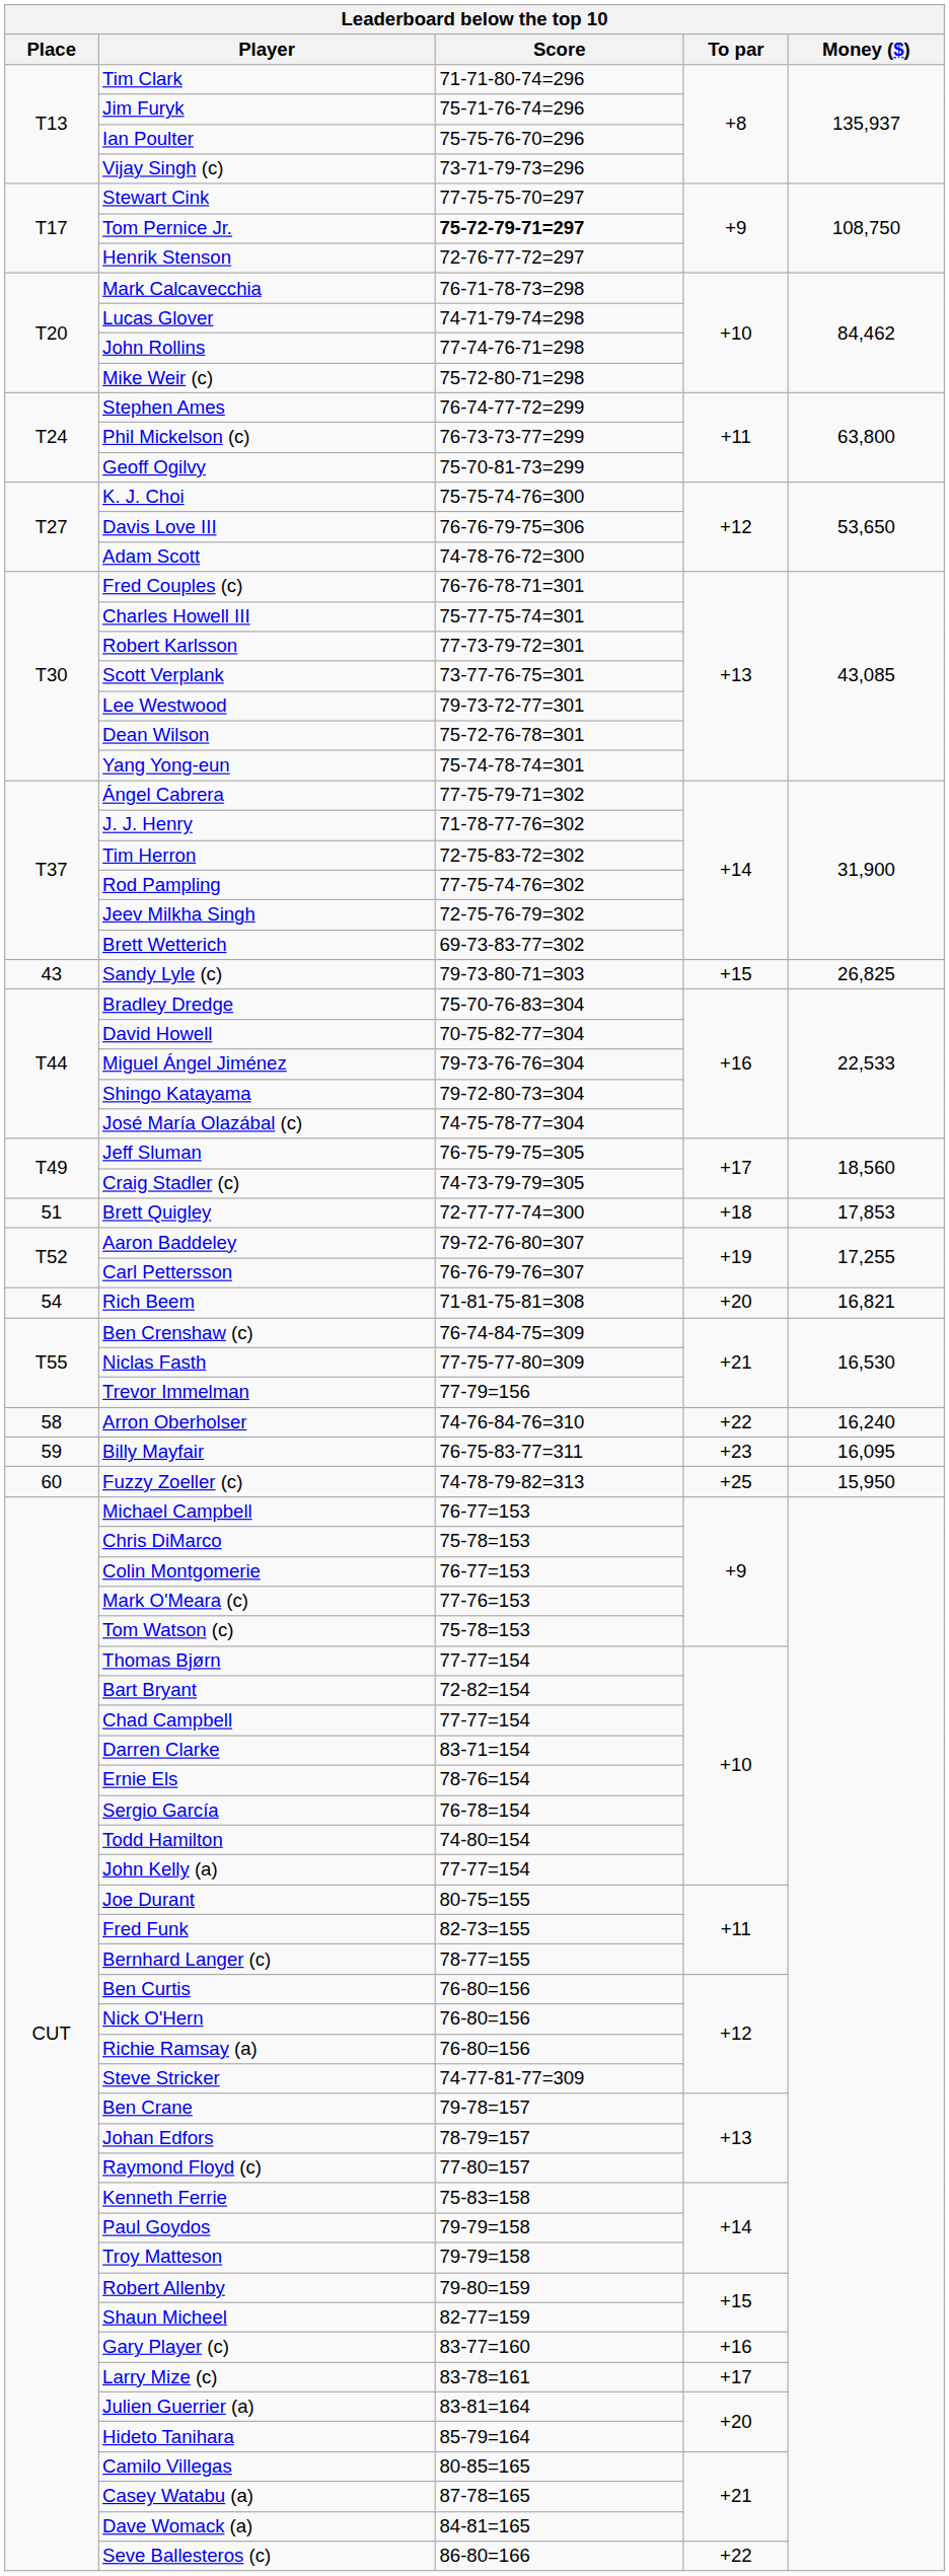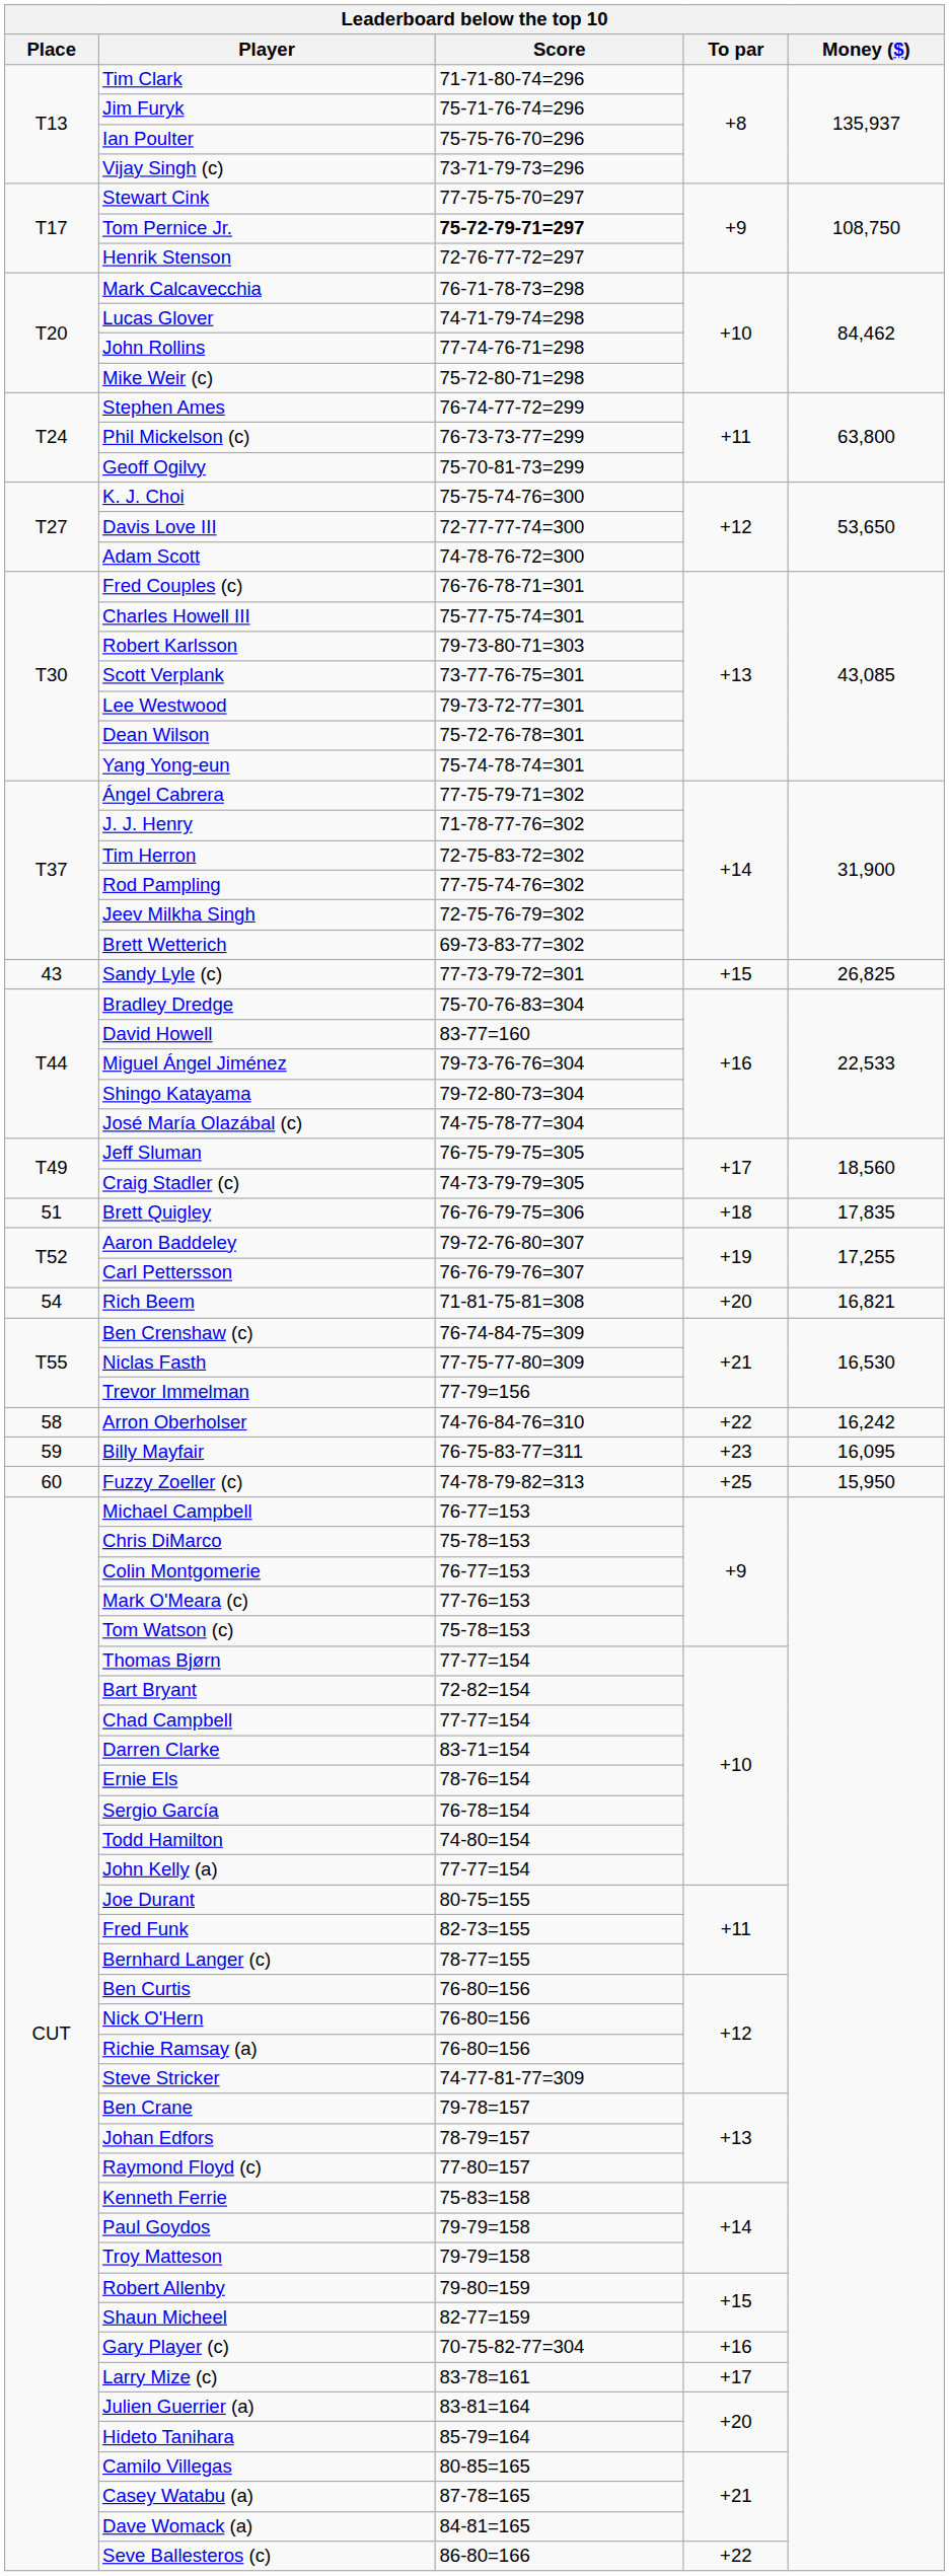 <table class="collapsible collapsed wikitable" style="width:50em;margin-top:-1px;">
 <tr>
 <th scope="col" colspan="6">Leaderboard below the top 10</th>
 </tr>
 <tr>
 <th>Place</th>
 <th>Player</th>
 <th>Score</th>
 <th>To par</th>
 <th>Money (<a href='#'>$</a>)</th>
 </tr>
 <tr>
 <td rowspan=4 align=center>T13</td>
 <td> <a href='#'>Tim Clark</a></td>
 <td>71-71-80-74=296</td>
 <td rowspan=4 align=center>+8</td>
 <td rowspan=4 align=center>135,937</td>
 </tr>
 <tr>
 <td> <a href='#'>Jim Furyk</a></td>
 <td>75-71-76-74=296</td>
 </tr>
 <tr>
 <td> <a href='#'>Ian Poulter</a></td>
 <td>75-75-76-70=296</td>
 </tr>
 <tr>
 <td> <a href='#'>Vijay Singh</a> (c)</td>
 <td>73-71-79-73=296</td>
 </tr>
 <tr>
 <td rowspan=3 align=center>T17</td>
 <td> <a href='#'>Stewart Cink</a></td>
 <td>77-75-75-70=297</td>
 <td rowspan=3 align=center>+9</td>
 <td rowspan=3 align=center>108,750</td>
 </tr>
 <tr>
 <td> <a href='#'>Tom Pernice Jr.</a></td>
 <td><strong>75-72-79-71=297</strong></td>
 </tr>
 <tr>
 <td> <a href='#'>Henrik Stenson</a></td>
 <td>72-76-77-72=297</td>
 </tr>
 <tr>
 <td rowspan=4 align=center>T20</td>
 <td> <a href='#'>Mark Calcavecchia</a></td>
 <td>76-71-78-73=298</td>
 <td rowspan=4 align=center>+10</td>
 <td rowspan=4 align=center>84,462</td>
 </tr>
 <tr>
 <td> <a href='#'>Lucas Glover</a></td>
 <td>74-71-79-74=298</td>
 </tr>
 <tr>
 <td> <a href='#'>John Rollins</a></td>
 <td>77-74-76-71=298</td>
 </tr>
 <tr>
 <td> <a href='#'>Mike Weir</a> (c)</td>
 <td>75-72-80-71=298</td>
 </tr>
 <tr>
 <td rowspan=3 align=center>T24</td>
 <td> <a href='#'>Stephen Ames</a></td>
 <td>76-74-77-72=299</td>
 <td rowspan=3 align=center>+11</td>
 <td rowspan=3 align=center>63,800</td>
 </tr>
 <tr>
 <td> <a href='#'>Phil Mickelson</a> (c)</td>
 <td>76-73-73-77=299</td>
 </tr>
 <tr>
 <td> <a href='#'>Geoff Ogilvy</a></td>
 <td>75-70-81-73=299</td>
 </tr>
 <tr>
 <td rowspan=3 align=center>T27</td>
 <td> <a href='#'>K. J. Choi</a></td>
 <td>75-75-74-76=300</td>
 <td rowspan=3 align=center>+12</td>
 <td rowspan=3 align=center>53,650</td>
 </tr>
 <tr>
 <td> <a href='#'>Davis Love III</a></td>
-<td>76-76-79-75=306</td>
+<td>72-77-77-74=300</td>
 </tr>
 <tr>
 <td> <a href='#'>Adam Scott</a></td>
 <td>74-78-76-72=300</td>
 </tr>
 <tr>
 <td rowspan=7 align=center>T30</td>
 <td> <a href='#'>Fred Couples</a> (c)</td>
 <td>76-76-78-71=301</td>
 <td rowspan=7 align=center>+13</td>
 <td rowspan=7 align=center>43,085</td>
 </tr>
 <tr>
 <td> <a href='#'>Charles Howell III</a></td>
 <td>75-77-75-74=301</td>
 </tr>
 <tr>
 <td> <a href='#'>Robert Karlsson</a></td>
-<td>77-73-79-72=301</td>
+<td>79-73-80-71=303</td>
 </tr>
 <tr>
 <td> <a href='#'>Scott Verplank</a></td>
 <td>73-77-76-75=301</td>
 </tr>
 <tr>
 <td> <a href='#'>Lee Westwood</a></td>
 <td>79-73-72-77=301</td>
 </tr>
 <tr>
 <td> <a href='#'>Dean Wilson</a></td>
 <td>75-72-76-78=301</td>
 </tr>
 <tr>
 <td> <a href='#'>Yang Yong-eun</a></td>
 <td>75-74-78-74=301</td>
 </tr>
 <tr>
 <td rowspan=6 align=center>T37</td>
 <td> <a href='#'>Ángel Cabrera</a></td>
 <td>77-75-79-71=302</td>
 <td rowspan=6 align=center>+14</td>
 <td rowspan=6 align=center>31,900</td>
 </tr>
 <tr>
 <td> <a href='#'>J. J. Henry</a></td>
 <td>71-78-77-76=302</td>
 </tr>
 <tr>
 <td> <a href='#'>Tim Herron</a></td>
 <td>72-75-83-72=302</td>
 </tr>
 <tr>
 <td> <a href='#'>Rod Pampling</a></td>
 <td>77-75-74-76=302</td>
 </tr>
 <tr>
 <td> <a href='#'>Jeev Milkha Singh</a></td>
 <td>72-75-76-79=302</td>
 </tr>
 <tr>
 <td> <a href='#'>Brett Wetterich</a></td>
 <td>69-73-83-77=302</td>
 </tr>
 <tr>
 <td align=center>43</td>
 <td> <a href='#'>Sandy Lyle</a> (c)</td>
-<td>79-73-80-71=303</td>
+<td>77-73-79-72=301</td>
 <td align=center>+15</td>
 <td align=center>26,825</td>
 </tr>
 <tr>
 <td rowspan=5 align=center>T44</td>
 <td> <a href='#'>Bradley Dredge</a></td>
 <td>75-70-76-83=304</td>
 <td rowspan=5 align=center>+16</td>
 <td rowspan=5 align=center>22,533</td>
 </tr>
 <tr>
 <td> <a href='#'>David Howell</a></td>
-<td>70-75-82-77=304</td>
+<td>83-77=160</td>
 </tr>
 <tr>
 <td> <a href='#'>Miguel Ángel Jiménez</a></td>
 <td>79-73-76-76=304</td>
 </tr>
 <tr>
 <td> <a href='#'>Shingo Katayama</a></td>
 <td>79-72-80-73=304</td>
 </tr>
 <tr>
 <td> <a href='#'>José María Olazábal</a> (c)</td>
 <td>74-75-78-77=304</td>
 </tr>
 <tr>
 <td rowspan=2 align=center>T49</td>
 <td> <a href='#'>Jeff Sluman</a></td>
 <td>76-75-79-75=305</td>
 <td rowspan=2 align=center>+17</td>
 <td rowspan=2 align=center>18,560</td>
 </tr>
 <tr>
 <td> <a href='#'>Craig Stadler</a> (c)</td>
 <td>74-73-79-79=305</td>
 </tr>
 <tr>
 <td align=center>51</td>
 <td> <a href='#'>Brett Quigley</a></td>
-<td>72-77-77-74=300</td>
+<td>76-76-79-75=306</td>
 <td align=center>+18</td>
-<td align=center>17,853</td>
+<td align=center>17,835</td>
 </tr>
 <tr>
 <td rowspan=2 align=center>T52</td>
 <td> <a href='#'>Aaron Baddeley</a></td>
 <td>79-72-76-80=307</td>
 <td rowspan=2 align=center>+19</td>
 <td rowspan=2 align=center>17,255</td>
 </tr>
 <tr>
 <td> <a href='#'>Carl Pettersson</a></td>
 <td>76-76-79-76=307</td>
 </tr>
 <tr>
 <td align=center>54</td>
 <td> <a href='#'>Rich Beem</a></td>
 <td>71-81-75-81=308</td>
 <td align=center>+20</td>
 <td align=center>16,821</td>
 </tr>
 <tr>
 <td rowspan=3 align=center>T55</td>
 <td> <a href='#'>Ben Crenshaw</a> (c)</td>
 <td>76-74-84-75=309</td>
 <td rowspan=3 align=center>+21</td>
 <td rowspan=3 align=center>16,530</td>
 </tr>
 <tr>
 <td> <a href='#'>Niclas Fasth</a></td>
 <td>77-75-77-80=309</td>
 </tr>
 <tr>
 <td> <a href='#'>Trevor Immelman</a></td>
 <td>77-79=156</td>
 </tr>
 <tr>
 <td align=center>58</td>
 <td> <a href='#'>Arron Oberholser</a></td>
 <td>74-76-84-76=310</td>
 <td align=center>+22</td>
-<td align=center>16,240</td>
+<td align=center>16,242</td>
 </tr>
 <tr>
 <td align=center>59</td>
 <td> <a href='#'>Billy Mayfair</a></td>
 <td>76-75-83-77=311</td>
 <td align=center>+23</td>
 <td align=center>16,095</td>
 </tr>
 <tr>
 <td align=center>60</td>
 <td> <a href='#'>Fuzzy Zoeller</a> (c)</td>
 <td>74-78-79-82=313</td>
 <td align=center>+25</td>
 <td align=center>15,950</td>
 </tr>
 <tr>
 <td rowspan=36 align=center>CUT</td>
 <td> <a href='#'>Michael Campbell</a></td>
 <td>76-77=153</td>
 <td rowspan=5 align=center>+9</td>
 <td rowspan=36 align=center></td>
 </tr>
 <tr>
 <td> <a href='#'>Chris DiMarco</a></td>
 <td>75-78=153</td>
 </tr>
 <tr>
 <td> <a href='#'>Colin Montgomerie</a></td>
 <td>76-77=153</td>
 </tr>
 <tr>
 <td> <a href='#'>Mark O'Meara</a> (c)</td>
 <td>77-76=153</td>
 </tr>
 <tr>
 <td> <a href='#'>Tom Watson</a> (c)</td>
 <td>75-78=153</td>
 </tr>
 <tr>
 <td> <a href='#'>Thomas Bjørn</a></td>
 <td>77-77=154</td>
 <td rowspan=8 align=center>+10</td>
 </tr>
 <tr>
 <td> <a href='#'>Bart Bryant</a></td>
 <td>72-82=154</td>
 </tr>
 <tr>
 <td> <a href='#'>Chad Campbell</a></td>
 <td>77-77=154</td>
 </tr>
 <tr>
 <td> <a href='#'>Darren Clarke</a></td>
 <td>83-71=154</td>
 </tr>
 <tr>
 <td> <a href='#'>Ernie Els</a></td>
 <td>78-76=154</td>
 </tr>
 <tr>
 <td> <a href='#'>Sergio García</a></td>
 <td>76-78=154</td>
 </tr>
 <tr>
 <td> <a href='#'>Todd Hamilton</a></td>
 <td>74-80=154</td>
 </tr>
 <tr>
 <td> <a href='#'>John Kelly</a> (a)</td>
 <td>77-77=154</td>
 </tr>
 <tr>
 <td> <a href='#'>Joe Durant</a></td>
 <td>80-75=155</td>
 <td rowspan=3 align=center>+11</td>
 </tr>
 <tr>
 <td> <a href='#'>Fred Funk</a></td>
 <td>82-73=155</td>
 </tr>
 <tr>
 <td> <a href='#'>Bernhard Langer</a> (c)</td>
 <td>78-77=155</td>
 </tr>
 <tr>
 <td> <a href='#'>Ben Curtis</a></td>
 <td>76-80=156</td>
 <td rowspan=4 align=center>+12</td>
 </tr>
 <tr>
 <td> <a href='#'>Nick O'Hern</a></td>
 <td>76-80=156</td>
 </tr>
 <tr>
 <td> <a href='#'>Richie Ramsay</a> (a)</td>
 <td>76-80=156</td>
 </tr>
 <tr>
 <td> <a href='#'>Steve Stricker</a></td>
 <td>74-77-81-77=309</td>
 </tr>
 <tr>
 <td> <a href='#'>Ben Crane</a></td>
 <td>79-78=157</td>
 <td rowspan=3 align=center>+13</td>
 </tr>
 <tr>
 <td> <a href='#'>Johan Edfors</a></td>
 <td>78-79=157</td>
 </tr>
 <tr>
 <td> <a href='#'>Raymond Floyd</a> (c)</td>
 <td>77-80=157</td>
 </tr>
 <tr>
 <td> <a href='#'>Kenneth Ferrie</a></td>
 <td>75-83=158</td>
 <td rowspan=3 align=center>+14</td>
 </tr>
 <tr>
 <td> <a href='#'>Paul Goydos</a></td>
 <td>79-79=158</td>
 </tr>
 <tr>
 <td> <a href='#'>Troy Matteson</a></td>
 <td>79-79=158</td>
 </tr>
 <tr>
 <td> <a href='#'>Robert Allenby</a></td>
 <td>79-80=159</td>
 <td rowspan=2 align=center>+15</td>
 </tr>
 <tr>
 <td> <a href='#'>Shaun Micheel</a></td>
 <td>82-77=159</td>
 </tr>
 <tr>
 <td> <a href='#'>Gary Player</a> (c)</td>
-<td>83-77=160</td>
+<td>70-75-82-77=304</td>
 <td align=center>+16</td>
 </tr>
 <tr>
 <td> <a href='#'>Larry Mize</a> (c)</td>
 <td>83-78=161</td>
 <td align=center>+17</td>
 </tr>
 <tr>
 <td> <a href='#'>Julien Guerrier</a> (a)</td>
 <td>83-81=164</td>
 <td rowspan=2 align=center>+20</td>
 </tr>
 <tr>
 <td> <a href='#'>Hideto Tanihara</a></td>
 <td>85-79=164</td>
 </tr>
 <tr>
 <td> <a href='#'>Camilo Villegas</a></td>
 <td>80-85=165</td>
 <td rowspan=3 align=center>+21</td>
 </tr>
 <tr>
 <td> <a href='#'>Casey Watabu</a> (a)</td>
 <td>87-78=165</td>
 </tr>
 <tr>
 <td> <a href='#'>Dave Womack</a> (a)</td>
 <td>84-81=165</td>
 </tr>
 <tr>
 <td> <a href='#'>Seve Ballesteros</a> (c)</td>
 <td>86-80=166</td>
 <td align=center>+22</td>
 </tr>
 </table>
